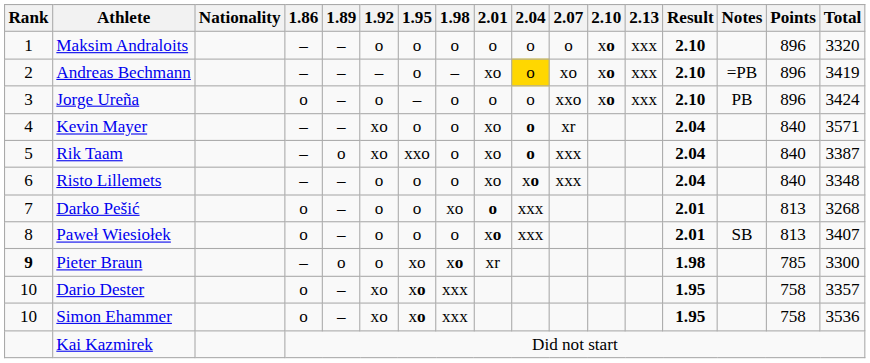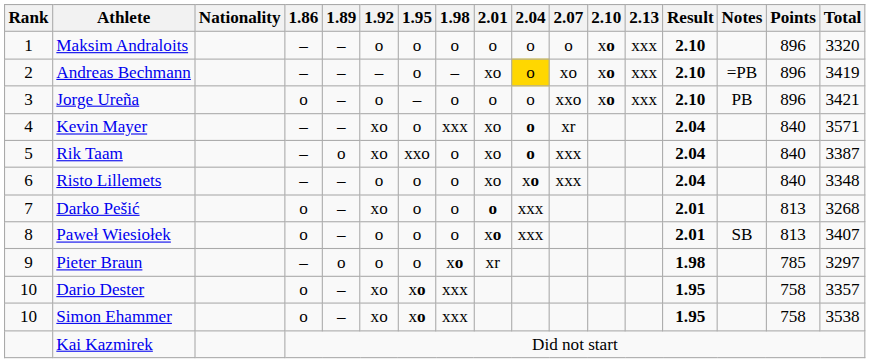 <table class="wikitable sortable" style="text-align:center">
 <tr>
 <th>Rank</th>
 <th>Athlete</th>
 <th>Nationality</th>
 <th>1.86</th>
 <th>1.89</th>
 <th>1.92</th>
 <th>1.95</th>
 <th>1.98</th>
 <th>2.01</th>
 <th>2.04</th>
 <th>2.07</th>
 <th>2.10</th>
 <th>2.13</th>
 <th>Result</th>
 <th>Notes</th>
 <th>Points</th>
 <th>Total</th>
 </tr>
 <tr>
 <td>1</td>
 <td align=left><a href='#'>Maksim Andraloits</a></td>
 <td align=left></td>
 <td>–</td>
 <td>–</td>
 <td>o</td>
 <td>o</td>
 <td>o</td>
 <td>o</td>
 <td>o</td>
 <td>o</td>
 <td>x<strong>o</strong></td>
 <td>xxx</td>
 <td><strong>2.10</strong></td>
 <td></td>
 <td>896</td>
 <td>3320</td>
 </tr>
 <tr>
 <td>2</td>
 <td align=left><a href='#'>Andreas Bechmann</a></td>
 <td align=left></td>
 <td>–</td>
 <td>–</td>
 <td>–</td>
 <td>o</td>
 <td>–</td>
 <td>xo</td>
 <td style="background: gold;">o</td>
 <td>xo</td>
 <td>x<strong>o</strong></td>
 <td>xxx</td>
 <td><strong>2.10</strong></td>
 <td>=PB</td>
 <td>896</td>
 <td>3419</td>
 </tr>
 <tr>
 <td>3</td>
 <td align=left><a href='#'>Jorge Ureña</a></td>
 <td align=left></td>
 <td>o</td>
 <td>–</td>
 <td>o</td>
 <td>–</td>
 <td>o</td>
 <td>o</td>
 <td>o</td>
 <td>xxo</td>
 <td>x<strong>o</strong></td>
 <td>xxx</td>
 <td><strong>2.10</strong></td>
 <td>PB</td>
 <td>896</td>
-<td>3424</td>
+<td>3421</td>
 </tr>
 <tr>
 <td>4</td>
 <td align=left><a href='#'>Kevin Mayer</a></td>
 <td align=left></td>
 <td>–</td>
 <td>–</td>
 <td>xo</td>
 <td>o</td>
-<td>o</td>
+<td>xxx</td>
 <td>xo</td>
 <td><strong>o</strong></td>
 <td>xr</td>
 <td></td>
 <td></td>
 <td><strong>2.04</strong></td>
 <td></td>
 <td>840</td>
 <td>3571</td>
 </tr>
 <tr>
 <td>5</td>
 <td align=left><a href='#'>Rik Taam</a></td>
 <td align=left></td>
 <td>–</td>
 <td>o</td>
 <td>xo</td>
 <td>xxo</td>
 <td>o</td>
 <td>xo</td>
 <td><strong>o</strong></td>
 <td>xxx</td>
 <td></td>
 <td></td>
 <td><strong>2.04</strong></td>
 <td></td>
 <td>840</td>
 <td>3387</td>
 </tr>
 <tr>
 <td>6</td>
 <td align=left><a href='#'>Risto Lillemets</a></td>
 <td align=left></td>
 <td>–</td>
 <td>–</td>
 <td>o</td>
 <td>o</td>
 <td>o</td>
 <td>xo</td>
 <td>x<strong>o</strong></td>
 <td>xxx</td>
 <td></td>
 <td></td>
 <td><strong>2.04</strong></td>
 <td></td>
 <td>840</td>
 <td>3348</td>
 </tr>
 <tr>
 <td>7</td>
 <td align=left><a href='#'>Darko Pešić</a></td>
 <td align=left></td>
 <td>o</td>
 <td>–</td>
+<td>xo</td>
 <td>o</td>
 <td>o</td>
-<td>xo</td>
 <td><strong>o</strong></td>
 <td>xxx</td>
 <td></td>
 <td></td>
 <td></td>
 <td><strong>2.01</strong></td>
 <td></td>
 <td>813</td>
 <td>3268</td>
 </tr>
 <tr>
 <td>8</td>
 <td align=left><a href='#'>Paweł Wiesiołek</a></td>
 <td align=left></td>
 <td>o</td>
 <td>–</td>
 <td>o</td>
 <td>o</td>
 <td>o</td>
 <td>x<strong>o</strong></td>
 <td>xxx</td>
 <td></td>
 <td></td>
 <td></td>
 <td><strong>2.01</strong></td>
 <td>SB</td>
 <td>813</td>
 <td>3407</td>
 </tr>
 <tr>
-<td><strong>9</strong></td>
+<td>9</td>
 <td align=left><a href='#'>Pieter Braun</a></td>
 <td align=left></td>
 <td>–</td>
 <td>o</td>
 <td>o</td>
-<td>xo</td>
+<td>o</td>
 <td>x<strong>o</strong></td>
 <td>xr</td>
 <td></td>
 <td></td>
 <td></td>
 <td></td>
 <td><strong>1.98</strong></td>
 <td></td>
 <td>785</td>
-<td>3300</td>
+<td>3297</td>
 </tr>
 <tr>
 <td>10</td>
 <td align=left><a href='#'>Dario Dester</a></td>
 <td align=left></td>
 <td>o</td>
 <td>–</td>
 <td>xo</td>
 <td>x<strong>o</strong></td>
 <td>xxx</td>
 <td></td>
 <td></td>
 <td></td>
 <td></td>
 <td></td>
 <td><strong>1.95</strong></td>
 <td></td>
 <td>758</td>
 <td>3357</td>
 </tr>
 <tr>
 <td>10</td>
 <td align=left><a href='#'>Simon Ehammer</a></td>
 <td align=left></td>
 <td>o</td>
 <td>–</td>
 <td>xo</td>
 <td>x<strong>o</strong></td>
 <td>xxx</td>
 <td></td>
 <td></td>
 <td></td>
 <td></td>
 <td></td>
 <td><strong>1.95</strong></td>
 <td></td>
 <td>758</td>
-<td>3536</td>
+<td>3538</td>
 </tr>
 <tr>
 <td></td>
 <td align=left><a href='#'>Kai Kazmirek</a></td>
 <td align=left></td>
 <td colspan=14>Did not start</td>
 </tr>
 </table>
